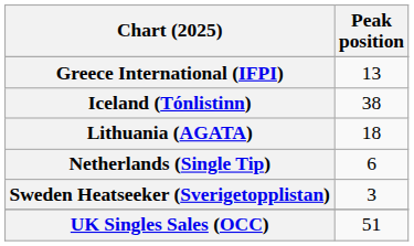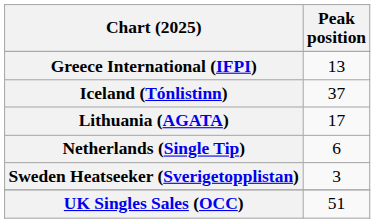 <table class="wikitable sortable plainrowheaders" style="text-align:center">
 <tr>
 <th scope="col">Chart (2025)</th>
 <th scope="col">Peak<br>position</th>
 </tr>
 <tr>
 </tr>
 <tr>
 <th scope="row">Greece International (<a href='#'>IFPI</a>)</th>
 <td>13</td>
 </tr>
 <tr>
 <th scope="row">Iceland (<a href='#'>Tónlistinn</a>)</th>
-<td>38</td>
+<td>37</td>
 </tr>
 <tr>
 <th scope="row">Lithuania (<a href='#'>AGATA</a>)</th>
-<td>18</td>
+<td>17</td>
 </tr>
 <tr>
 <th scope="row">Netherlands (<a href='#'>Single Tip</a>)</th>
 <td>6</td>
 </tr>
 <tr>
 <th scope="row">Sweden Heatseeker (<a href='#'>Sverigetopplistan</a>)</th>
 <td>3</td>
 </tr>
 <tr>
 </tr>
 <tr>
 </tr>
 <tr>
 <th scope="row"><a href='#'>UK Singles Sales</a> (<a href='#'>OCC</a>)</th>
 <td>51</td>
 </tr>
 </table>
